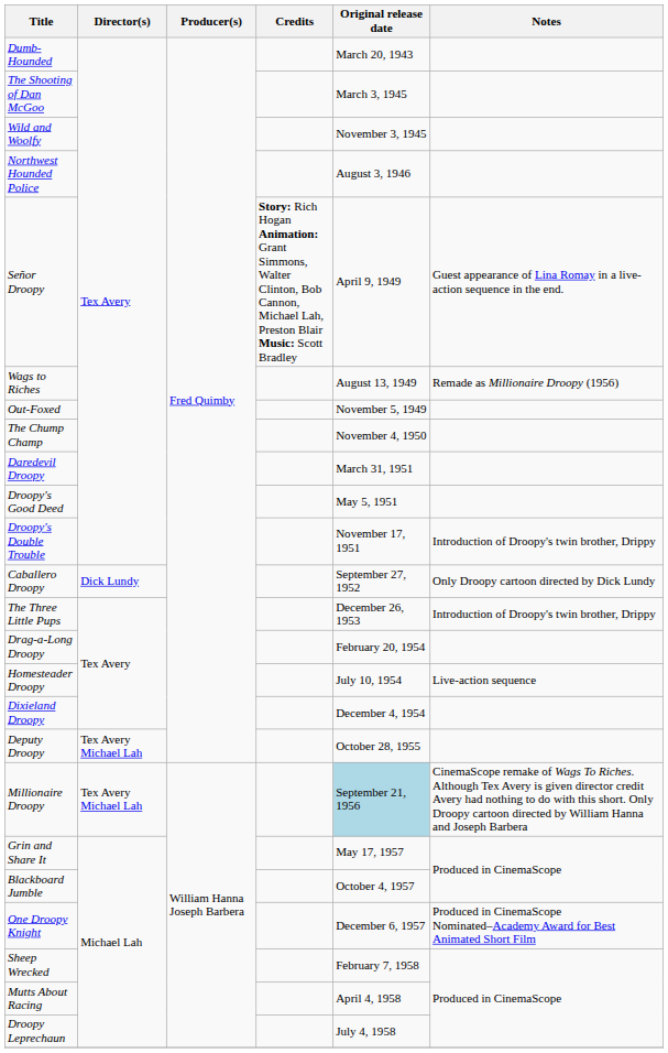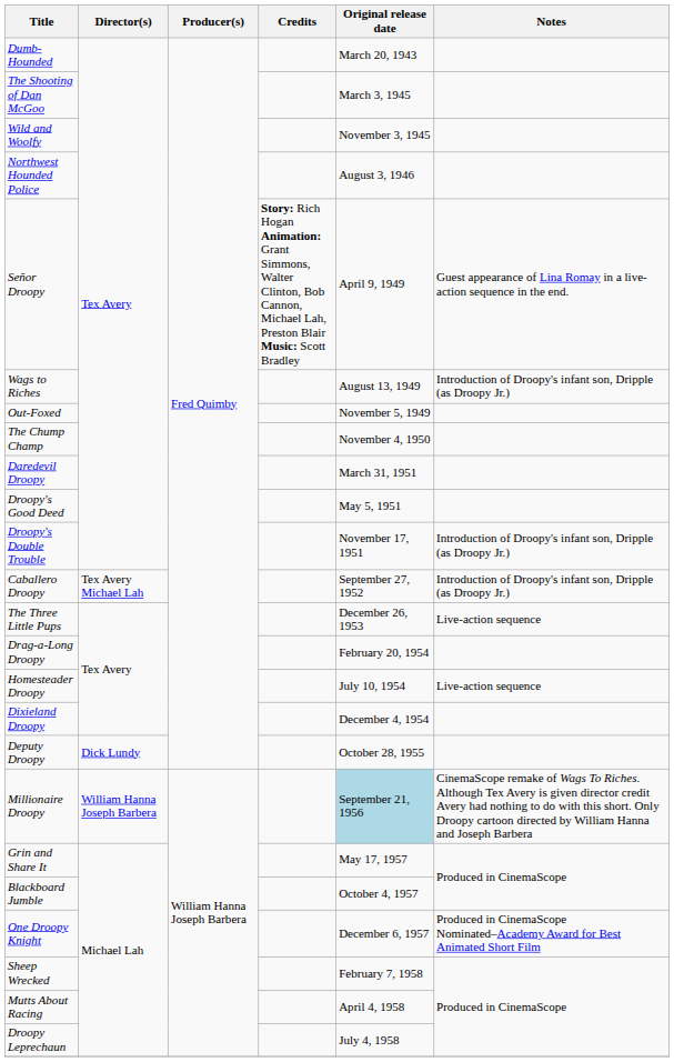 <table class="wikitable sortable" margin:auto;">
 <tr>
 <th>Title</th>
 <th style="width:110px;">Director(s)</th>
 <th style="width:110px;">Producer(s)</th>
 <th>Credits</th>
 <th style="width:120px;">Original release date</th>
 <th style="width:300px;">Notes</th>
 </tr>
 <tr>
 <td><em><a href='#'>Dumb-Hounded</a></em></td>
 <td rowspan="11"><a href='#'>Tex Avery</a></td>
 <td rowspan="17"><a href='#'>Fred Quimby</a></td>
 <td></td>
 <td>March 20, 1943</td>
 <td></td>
 </tr>
 <tr>
 <td><em><a href='#'>The Shooting of Dan McGoo</a></em></td>
 <td></td>
 <td>March 3, 1945</td>
 <td></td>
 </tr>
 <tr>
 <td><em><a href='#'>Wild and Woolfy</a></em></td>
 <td></td>
 <td>November 3, 1945</td>
 <td></td>
 </tr>
 <tr>
 <td><em><a href='#'>Northwest Hounded Police</a></em></td>
 <td></td>
 <td>August 3, 1946</td>
 <td></td>
 </tr>
 <tr>
 <td><em>Señor Droopy</em></td>
 <td><strong>Story:</strong> Rich Hogan<br><strong>Animation:</strong> Grant Simmons, Walter Clinton, Bob Cannon, Michael Lah, Preston Blair<br><strong>Music:</strong> Scott Bradley</td>
 <td>April 9, 1949</td>
 <td>Guest appearance of <a href='#'>Lina Romay</a> in a live-action sequence in the end.</td>
 </tr>
 <tr>
 <td><em>Wags to Riches</em></td>
 <td></td>
 <td>August 13, 1949</td>
-<td>Remade as <em>Millionaire Droopy</em> (1956)</td>
+<td>Introduction of Droopy's infant son, Dripple (as Droopy Jr.)</td>
 </tr>
 <tr>
 <td><em>Out-Foxed</em></td>
 <td></td>
 <td>November 5, 1949</td>
 <td></td>
 </tr>
 <tr>
 <td><em>The Chump Champ</em></td>
 <td></td>
 <td>November 4, 1950</td>
 <td></td>
 </tr>
 <tr>
 <td><em><a href='#'>Daredevil Droopy</a></em></td>
 <td></td>
 <td>March 31, 1951</td>
 <td></td>
 </tr>
 <tr>
 <td><em>Droopy's Good Deed</em></td>
 <td></td>
 <td>May 5, 1951</td>
 <td></td>
 </tr>
 <tr>
 <td><em><a href='#'>Droopy's Double Trouble</a></em></td>
 <td></td>
 <td>November 17, 1951</td>
-<td>Introduction of Droopy's twin brother, Drippy</td>
+<td>Introduction of Droopy's infant son, Dripple (as Droopy Jr.)</td>
 </tr>
 <tr>
 <td><em>Caballero Droopy</em></td>
-<td><a href='#'>Dick Lundy</a></td>
+<td>Tex Avery<br><a href='#'>Michael Lah</a></td>
 <td></td>
 <td>September 27, 1952</td>
-<td>Only Droopy cartoon directed by Dick Lundy</td>
+<td>Introduction of Droopy's infant son, Dripple (as Droopy Jr.)</td>
 </tr>
 <tr>
 <td><em>The Three Little Pups</em></td>
 <td rowspan="4">Tex Avery</td>
 <td></td>
 <td>December 26, 1953</td>
-<td>Introduction of Droopy's twin brother, Drippy</td>
+<td>Live-action sequence</td>
 </tr>
 <tr>
 <td><em>Drag-a-Long Droopy</em></td>
 <td></td>
 <td>February 20, 1954</td>
 <td></td>
 </tr>
 <tr>
 <td><em>Homesteader Droopy</em></td>
 <td></td>
 <td>July 10, 1954</td>
 <td>Live-action sequence</td>
 </tr>
 <tr>
 <td><em><a href='#'>Dixieland Droopy</a></em></td>
 <td></td>
 <td>December 4, 1954</td>
 <td></td>
 </tr>
 <tr>
 <td><em>Deputy Droopy</em></td>
-<td>Tex Avery<br><a href='#'>Michael Lah</a></td>
+<td><a href='#'>Dick Lundy</a></td>
 <td></td>
 <td>October 28, 1955</td>
 <td></td>
 </tr>
 <tr>
 <td><em>Millionaire Droopy</em></td>
-<td>Tex Avery<br><a href='#'>Michael Lah</a></td>
+<td><a href='#'>William Hanna</a><br><a href='#'>Joseph Barbera</a></td>
 <td rowspan="7">William Hanna<br>Joseph Barbera</td>
 <td></td>
 <td style="background: lightblue;">September 21, 1956</td>
 <td>CinemaScope remake of <em>Wags To Riches</em>. Although Tex Avery is given director credit Avery had nothing to do with this short. Only Droopy cartoon directed by William Hanna and Joseph Barbera</td>
 </tr>
 <tr>
 <td><em>Grin and Share It</em></td>
 <td rowspan="6">Michael Lah</td>
 <td></td>
 <td>May 17, 1957</td>
 <td rowspan="2">Produced in CinemaScope</td>
 </tr>
 <tr>
 <td><em>Blackboard Jumble</em></td>
 <td></td>
 <td>October 4, 1957</td>
 </tr>
 <tr>
 <td><em><a href='#'>One Droopy Knight</a></em></td>
 <td></td>
 <td>December 6, 1957</td>
 <td>Produced in CinemaScope <br> Nominated–<a href='#'>Academy Award for Best Animated Short Film</a></td>
 </tr>
 <tr>
 <td><em>Sheep Wrecked</em></td>
 <td></td>
 <td>February 7, 1958</td>
 <td rowspan="3">Produced in CinemaScope</td>
 </tr>
 <tr>
 <td><em>Mutts About Racing</em></td>
 <td></td>
 <td>April 4, 1958</td>
 </tr>
 <tr>
 <td><em>Droopy Leprechaun</em></td>
 <td></td>
 <td>July 4, 1958</td>
 </tr>
 <tr>
 </tr>
 </table>
